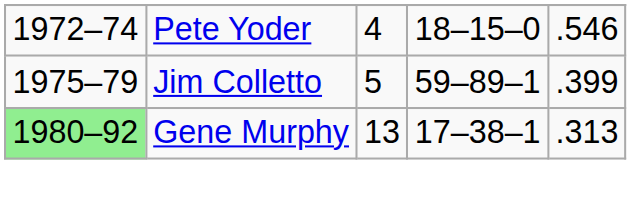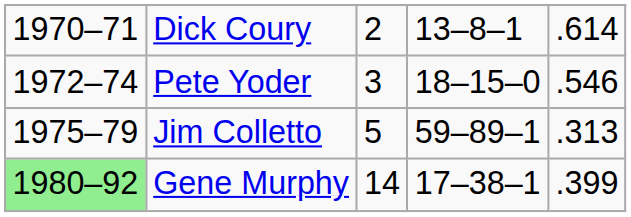 <table class="wikitable">
 <tr>
 </tr>
 <tr>
+<td>1970–71</td>
+<td><a href='#'>Dick Coury</a></td>
+<td>2</td>
+<td>13–8–1</td>
+<td>.614</td>
+</tr>
+<tr>
 <td>1972–74</td>
 <td><a href='#'>Pete Yoder</a></td>
-<td>4</td>
+<td>3</td>
 <td>18–15–0</td>
 <td>.546</td>
 </tr>
 <tr>
 <td>1975–79</td>
 <td><a href='#'>Jim Colletto</a></td>
 <td>5</td>
 <td>59–89–1</td>
-<td>.399</td>
+<td>.313</td>
 </tr>
 <tr>
 <td style="background: lightgreen;">1980–92</td>
 <td><a href='#'>Gene Murphy</a></td>
-<td>13</td>
+<td>14</td>
 <td>17–38–1</td>
-<td>.313</td>
+<td>.399</td>
 </tr>
 </table>
